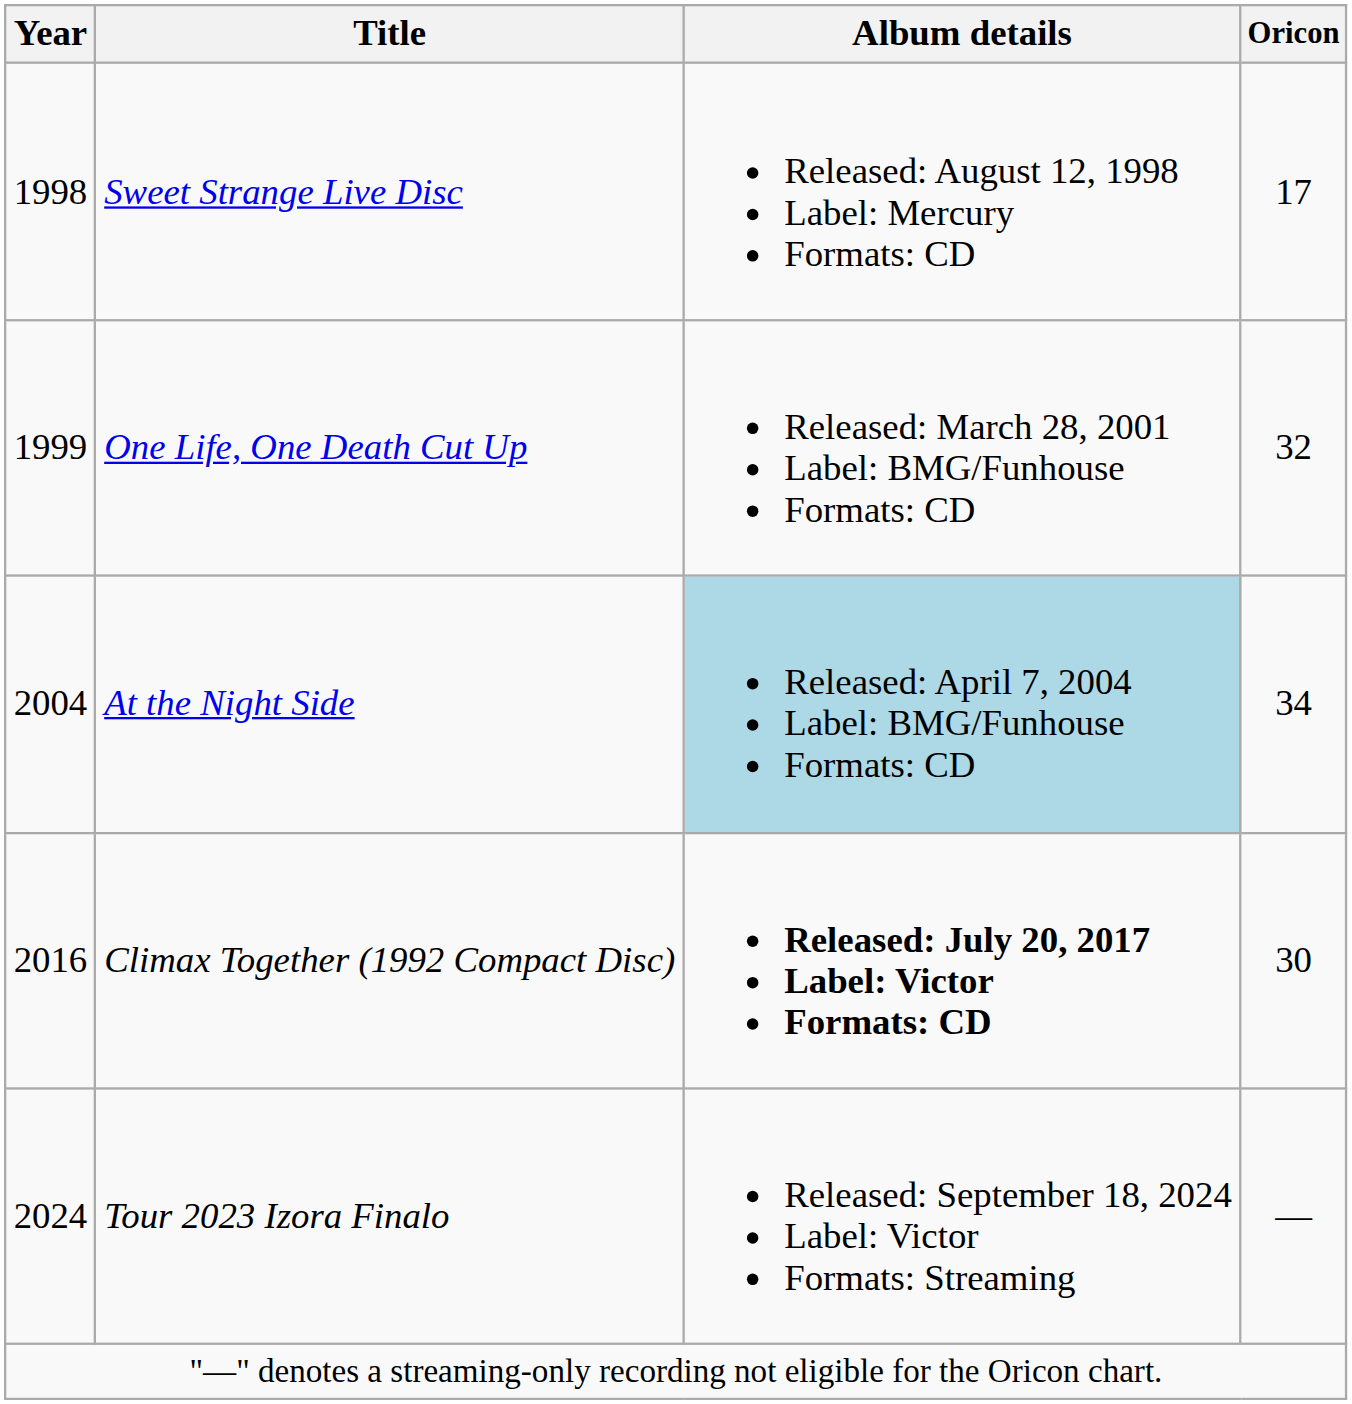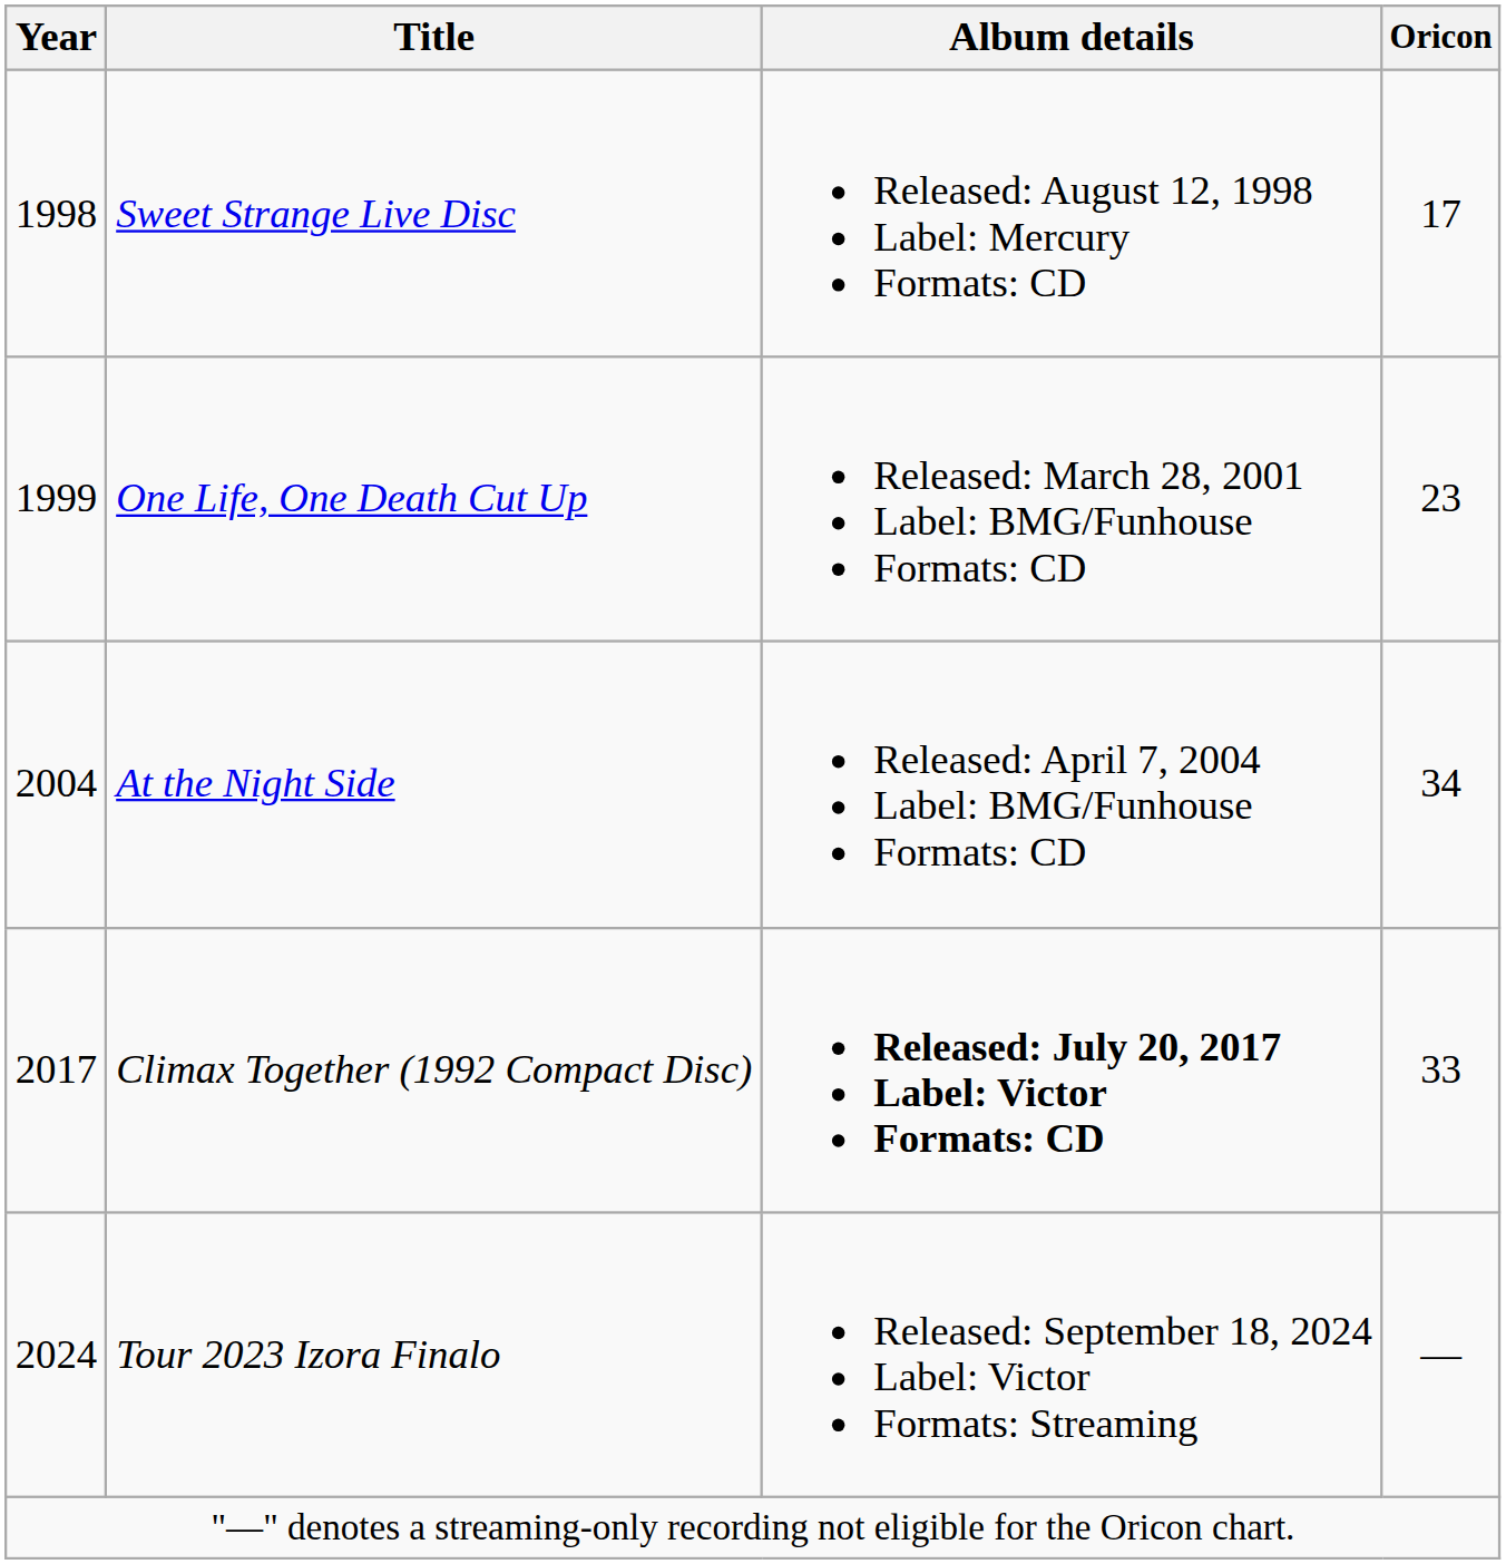 <table class="wikitable">
 <tr>
 <th>Year</th>
 <th>Title</th>
 <th>Album details</th>
 <th style="font-size:smaller;" width="30">Oricon</th>
 </tr>
 <tr>
 <td>1998</td>
 <td><em><a href='#'>Sweet Strange Live Disc</a></em></td>
 <td><br><ul><li>Released: August 12, 1998</li><li>Label: Mercury</li><li>Formats: CD</li></ul></td>
 <td style="text-align:center">17</td>
 </tr>
 <tr>
 <td>1999</td>
 <td><em><a href='#'>One Life, One Death Cut Up</a></em></td>
 <td><br><ul><li>Released: March 28, 2001</li><li>Label: BMG/Funhouse</li><li>Formats: CD</li></ul></td>
-<td style="text-align:center">32</td>
+<td style="text-align:center">23</td>
 </tr>
 <tr>
 <td>2004</td>
 <td><em><a href='#'>At the Night Side</a></em></td>
-<td style="background: lightblue;"><br><ul><li>Released: April 7, 2004</li><li>Label: BMG/Funhouse</li><li>Formats: CD</li></ul></td>
+<td><br><ul><li>Released: April 7, 2004</li><li>Label: BMG/Funhouse</li><li>Formats: CD</li></ul></td>
 <td style="text-align:center">34</td>
 </tr>
 <tr>
-<td>2016</td>
+<td>2017</td>
 <td><em>Climax Together (1992 Compact Disc)</em></td>
 <td><strong><br><ul><li>Released: July 20, 2017</li><li>Label: Victor</li><li>Formats: CD</li></ul></strong></td>
-<td style="text-align:center">30</td>
+<td style="text-align:center">33</td>
 </tr>
 <tr>
 <td>2024</td>
 <td><em>Tour 2023 Izora Finalo</em></td>
 <td><br><ul><li>Released: September 18, 2024</li><li>Label: Victor</li><li>Formats: Streaming</li></ul></td>
 <td style="text-align:center">—</td>
 </tr>
 <tr>
 <td align="center" colspan="5" style="font-size:90%">"—" denotes a streaming-only recording not eligible for the Oricon chart.</td>
 </tr>
 </table>
